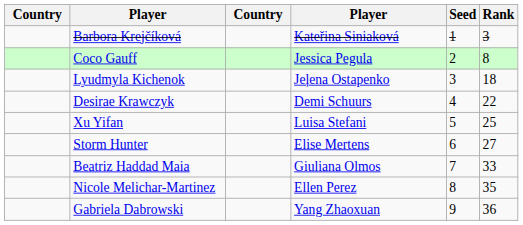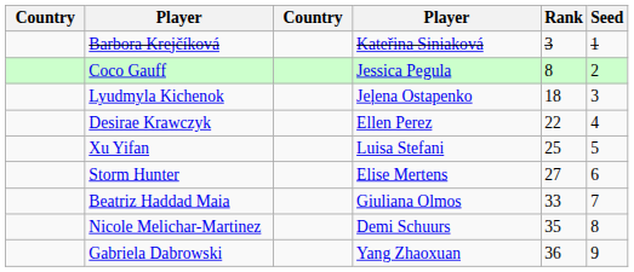 <table class="sortable wikitable">
 <tr>
 <th width="70">Country</th>
 <th width="175">Player</th>
 <th width="70">Country</th>
 <th width="175">Player</th>
+<th>Rank</th>
 <th>Seed</th>
-<th>Rank</th>
 </tr>
 <tr>
 <td><s></s></td>
 <td><s><a href='#'>Barbora Krejčíková</a></s></td>
 <td><s></s></td>
 <td><s><a href='#'>Kateřina Siniaková</a></s></td>
+<td><s>3</s></td>
 <td><s>1</s></td>
-<td><s>3</s></td>
 </tr>
 <tr bgcolor=#cfc>
 <td></td>
 <td><a href='#'>Coco Gauff</a></td>
 <td></td>
 <td><a href='#'>Jessica Pegula</a></td>
+<td>8</td>
 <td>2</td>
-<td>8</td>
 </tr>
 <tr>
 <td></td>
 <td><a href='#'>Lyudmyla Kichenok</a></td>
 <td></td>
 <td><a href='#'>Jeļena Ostapenko</a></td>
+<td>18</td>
 <td>3</td>
-<td>18</td>
 </tr>
 <tr>
 <td></td>
 <td><a href='#'>Desirae Krawczyk</a></td>
 <td></td>
-<td><a href='#'>Demi Schuurs</a></td>
+<td><a href='#'>Ellen Perez</a></td>
+<td>22</td>
 <td>4</td>
-<td>22</td>
 </tr>
 <tr>
 <td></td>
 <td><a href='#'>Xu Yifan</a></td>
 <td></td>
 <td><a href='#'>Luisa Stefani</a></td>
+<td>25</td>
 <td>5</td>
-<td>25</td>
 </tr>
 <tr>
 <td></td>
 <td><a href='#'>Storm Hunter</a></td>
 <td></td>
 <td><a href='#'>Elise Mertens</a></td>
+<td>27</td>
 <td>6</td>
-<td>27</td>
 </tr>
 <tr>
 <td></td>
 <td><a href='#'>Beatriz Haddad Maia</a></td>
 <td></td>
 <td><a href='#'>Giuliana Olmos</a></td>
+<td>33</td>
 <td>7</td>
-<td>33</td>
 </tr>
 <tr>
 <td></td>
 <td><a href='#'>Nicole Melichar-Martinez</a></td>
 <td></td>
-<td><a href='#'>Ellen Perez</a></td>
+<td><a href='#'>Demi Schuurs</a></td>
+<td>35</td>
 <td>8</td>
-<td>35</td>
 </tr>
 <tr>
 <td></td>
 <td><a href='#'>Gabriela Dabrowski</a></td>
 <td></td>
 <td><a href='#'>Yang Zhaoxuan</a></td>
+<td>36</td>
 <td>9</td>
-<td>36</td>
 </tr>
 </table>
